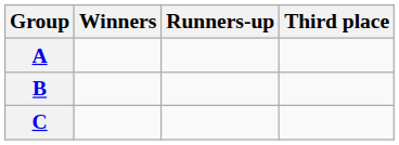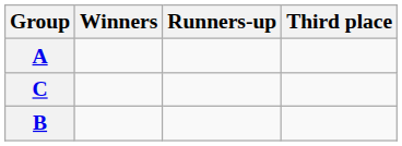 <table class="wikitable">
 <tr>
 <th>Group</th>
 <th>Winners</th>
 <th>Runners-up</th>
 <th>Third place</th>
 </tr>
 <tr>
 <th><a href='#'>A</a></th>
 <td></td>
 <td></td>
 <td></td>
 </tr>
 <tr>
+<th><a href='#'>C</a></th>
+<td></td>
+<td></td>
+<td></td>
+</tr>
+<tr>
 <th><a href='#'>B</a></th>
 <td></td>
 <td></td>
 <td></td>
 </tr>
-<tr>
-<th><a href='#'>C</a></th>
-<td></td>
-<td></td>
-<td></td>
-</tr>
 </table>
